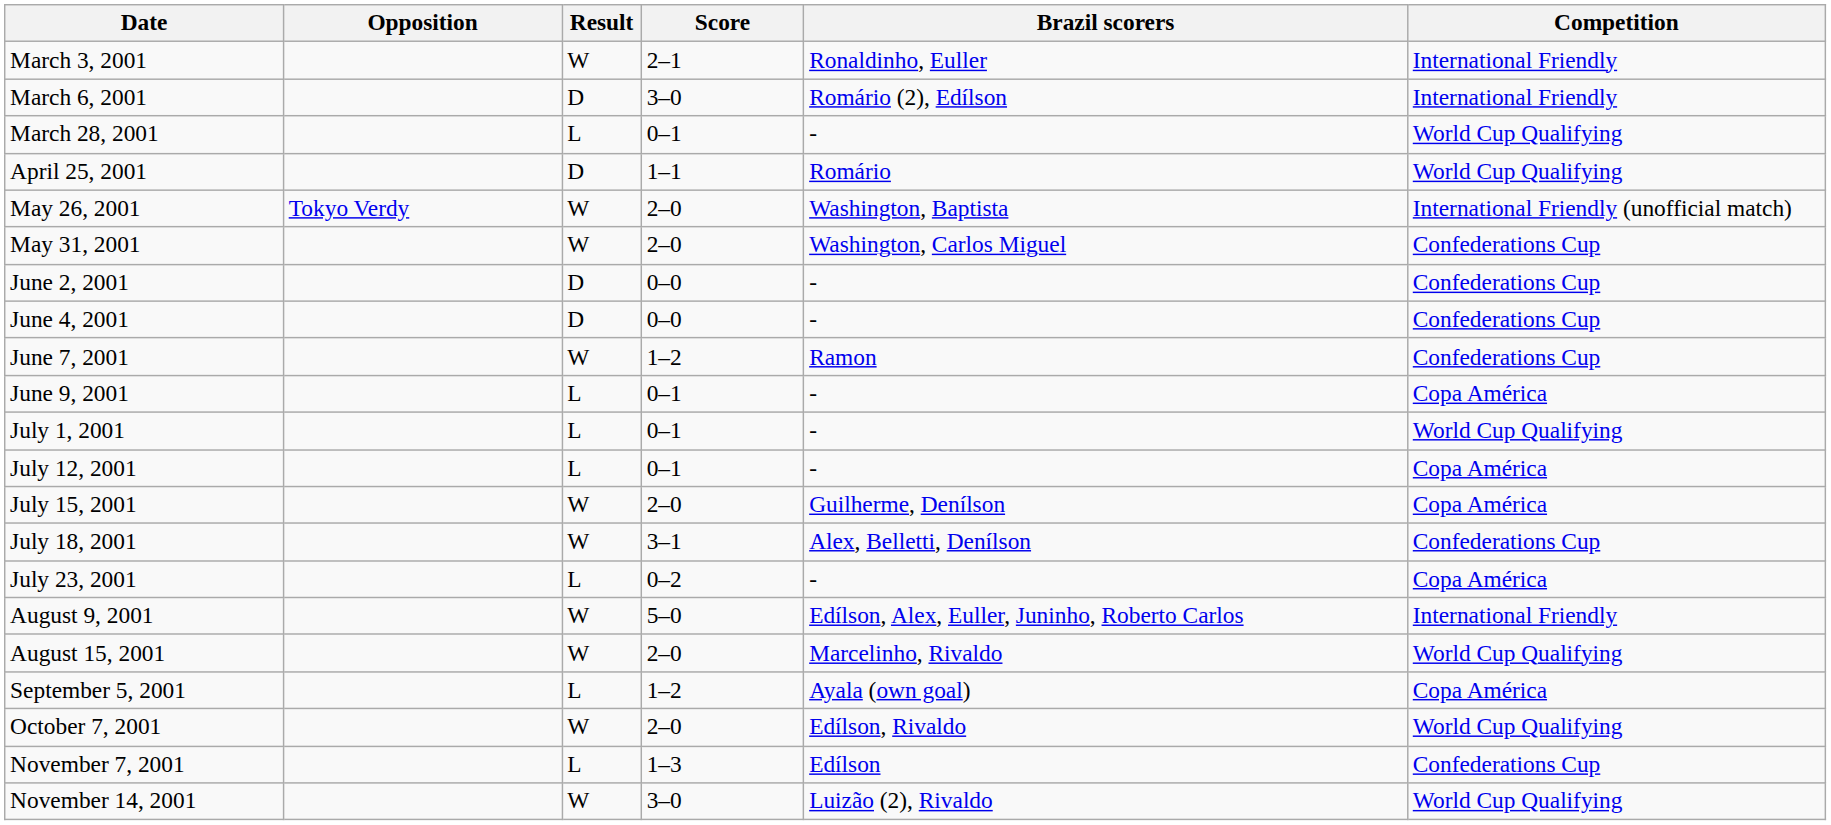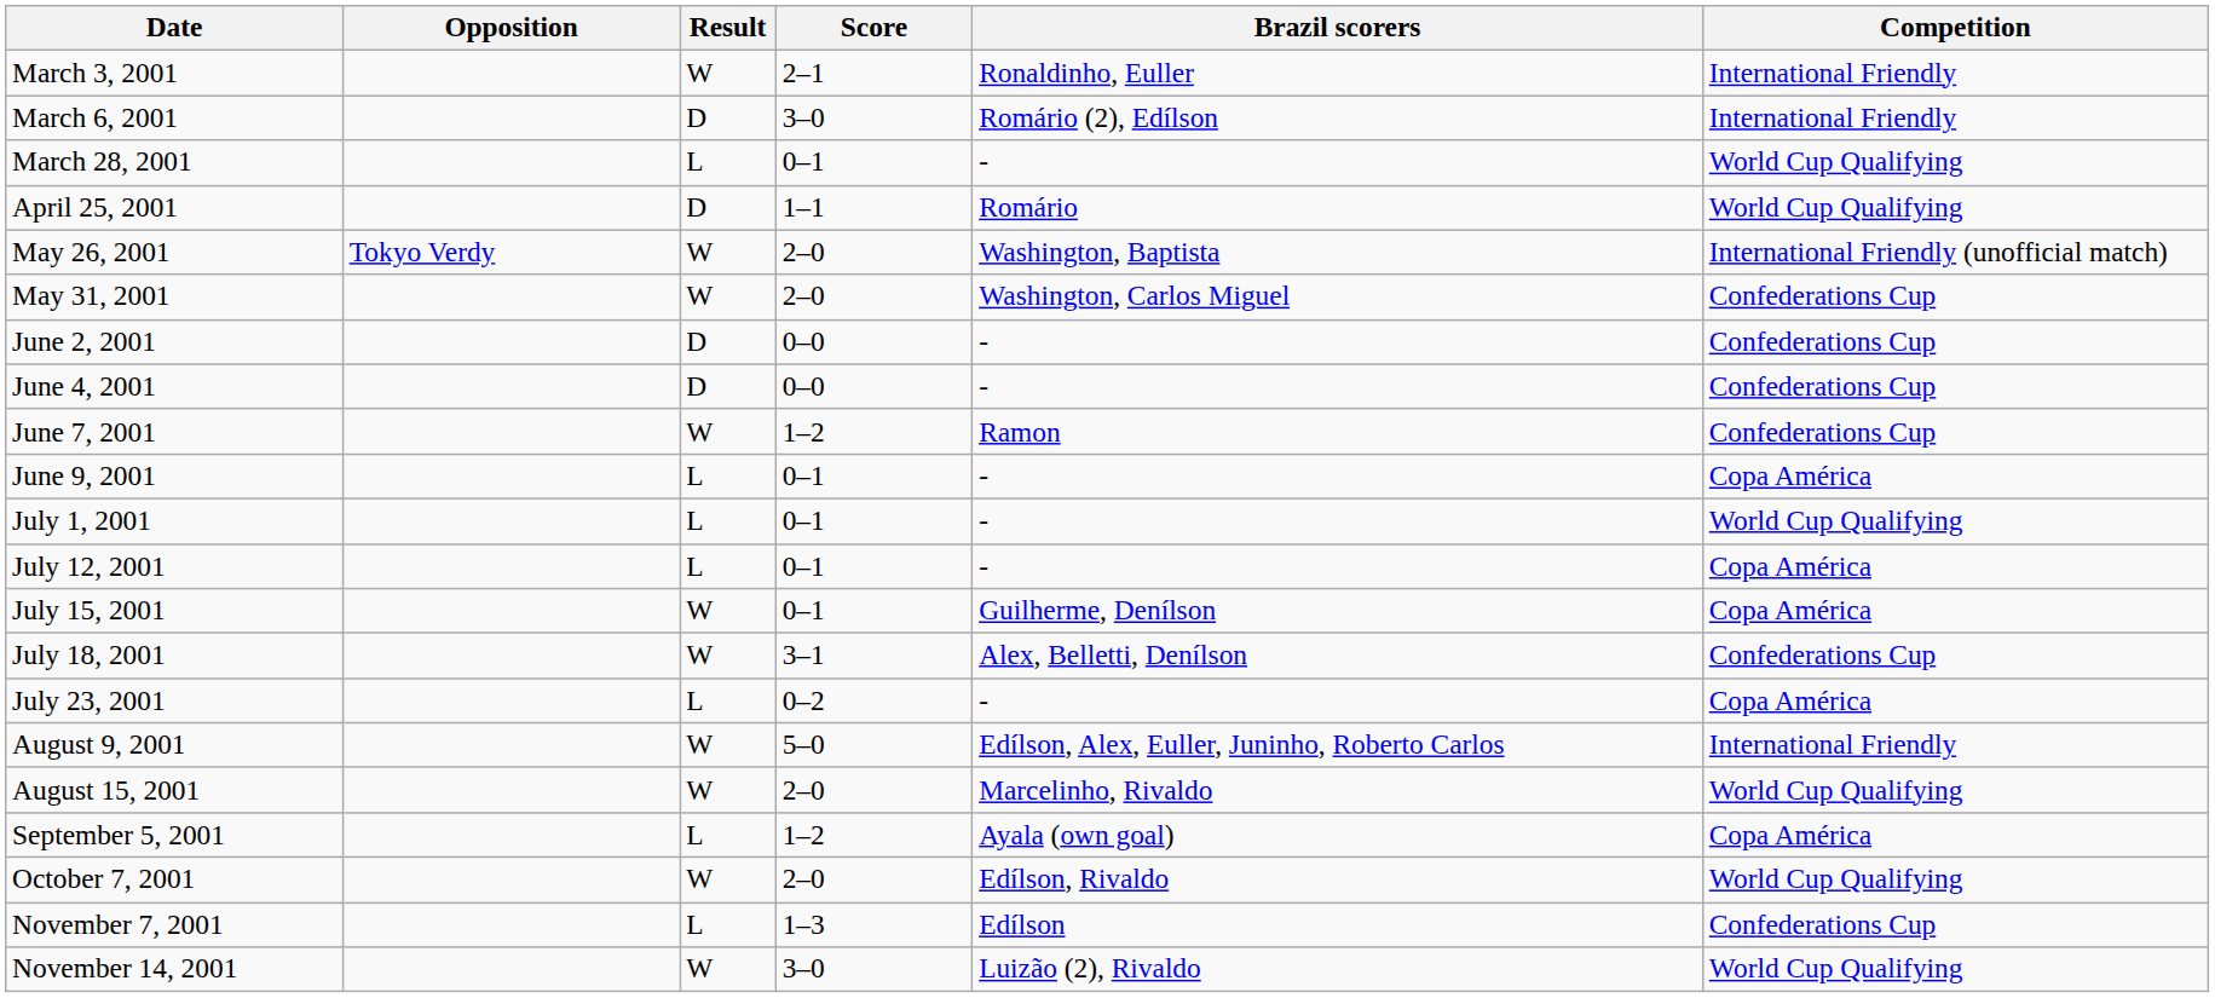 <table class="wikitable" style="text-align: left;">
 <tr>
 <th width=12%>Date</th>
 <th width=12%>Opposition</th>
 <th width=1%>Result</th>
 <th width=7%>Score</th>
 <th width=26%>Brazil scorers</th>
 <th width=18%>Competition</th>
 </tr>
 <tr>
 <td>March 3, 2001</td>
 <td></td>
 <td>W</td>
 <td>2–1</td>
 <td><a href='#'>Ronaldinho</a>, <a href='#'>Euller</a></td>
 <td><a href='#'>International Friendly</a></td>
 </tr>
 <tr>
 <td>March 6, 2001</td>
 <td></td>
 <td>D</td>
 <td>3–0</td>
 <td><a href='#'>Romário</a> (2), <a href='#'>Edílson</a></td>
 <td><a href='#'>International Friendly</a></td>
 </tr>
 <tr>
 <td>March 28, 2001</td>
 <td></td>
 <td>L</td>
 <td>0–1</td>
 <td>-</td>
 <td><a href='#'>World Cup Qualifying</a></td>
 </tr>
 <tr>
 <td>April 25, 2001</td>
 <td></td>
 <td>D</td>
 <td>1–1</td>
 <td><a href='#'>Romário</a></td>
 <td><a href='#'>World Cup Qualifying</a></td>
 </tr>
 <tr>
 <td>May 26, 2001</td>
 <td> <a href='#'>Tokyo Verdy</a></td>
 <td>W</td>
 <td>2–0</td>
 <td><a href='#'>Washington</a>, <a href='#'>Baptista</a></td>
 <td><a href='#'>International Friendly</a> (unofficial match)</td>
 </tr>
 <tr>
 <td>May 31, 2001</td>
 <td></td>
 <td>W</td>
 <td>2–0</td>
 <td><a href='#'>Washington</a>, <a href='#'>Carlos Miguel</a></td>
 <td><a href='#'>Confederations Cup</a></td>
 </tr>
 <tr>
 <td>June 2, 2001</td>
 <td></td>
 <td>D</td>
 <td>0–0</td>
 <td>-</td>
 <td><a href='#'>Confederations Cup</a></td>
 </tr>
 <tr>
 <td>June 4, 2001</td>
 <td></td>
 <td>D</td>
 <td>0–0</td>
 <td>-</td>
 <td><a href='#'>Confederations Cup</a></td>
 </tr>
 <tr>
 <td>June 7, 2001</td>
 <td></td>
 <td>W</td>
 <td>1–2</td>
 <td><a href='#'>Ramon</a></td>
 <td><a href='#'>Confederations Cup</a></td>
 </tr>
 <tr>
 <td>June 9, 2001</td>
 <td></td>
 <td>L</td>
 <td>0–1</td>
 <td>-</td>
 <td><a href='#'>Copa América</a></td>
 </tr>
 <tr>
 <td>July 1, 2001</td>
 <td></td>
 <td>L</td>
 <td>0–1</td>
 <td>-</td>
 <td><a href='#'>World Cup Qualifying</a></td>
 </tr>
 <tr>
 <td>July 12, 2001</td>
 <td></td>
 <td>L</td>
 <td>0–1</td>
 <td>-</td>
 <td><a href='#'>Copa América</a></td>
 </tr>
 <tr>
 <td>July 15, 2001</td>
 <td></td>
 <td>W</td>
-<td>2–0</td>
+<td>0–1</td>
 <td><a href='#'>Guilherme</a>, <a href='#'>Denílson</a></td>
 <td><a href='#'>Copa América</a></td>
 </tr>
 <tr>
 <td>July 18, 2001</td>
 <td></td>
 <td>W</td>
 <td>3–1</td>
 <td><a href='#'>Alex</a>, <a href='#'>Belletti</a>, <a href='#'>Denílson</a></td>
 <td><a href='#'>Confederations Cup</a></td>
 </tr>
 <tr>
 <td>July 23, 2001</td>
 <td></td>
 <td>L</td>
 <td>0–2</td>
 <td>-</td>
 <td><a href='#'>Copa América</a></td>
 </tr>
 <tr>
 <td>August 9, 2001</td>
 <td></td>
 <td>W</td>
 <td>5–0</td>
 <td><a href='#'>Edílson</a>, <a href='#'>Alex</a>, <a href='#'>Euller</a>, <a href='#'>Juninho</a>, <a href='#'>Roberto Carlos</a></td>
 <td><a href='#'>International Friendly</a></td>
 </tr>
 <tr>
 <td>August 15, 2001</td>
 <td></td>
 <td>W</td>
 <td>2–0</td>
 <td><a href='#'>Marcelinho</a>, <a href='#'>Rivaldo</a></td>
 <td><a href='#'>World Cup Qualifying</a></td>
 </tr>
 <tr>
 <td>September 5, 2001</td>
 <td></td>
 <td>L</td>
 <td>1–2</td>
 <td><a href='#'>Ayala</a> (<a href='#'>own goal</a>)</td>
 <td><a href='#'>Copa América</a></td>
 </tr>
 <tr>
 <td>October 7, 2001</td>
 <td></td>
 <td>W</td>
 <td>2–0</td>
 <td><a href='#'>Edílson</a>, <a href='#'>Rivaldo</a></td>
 <td><a href='#'>World Cup Qualifying</a></td>
 </tr>
 <tr>
 <td>November 7, 2001</td>
 <td></td>
 <td>L</td>
 <td>1–3</td>
 <td><a href='#'>Edílson</a></td>
 <td><a href='#'>Confederations Cup</a></td>
 </tr>
 <tr>
 <td>November 14, 2001</td>
 <td></td>
 <td>W</td>
 <td>3–0</td>
 <td><a href='#'>Luizão</a> (2), <a href='#'>Rivaldo</a></td>
 <td><a href='#'>World Cup Qualifying</a></td>
 </tr>
 </table>
